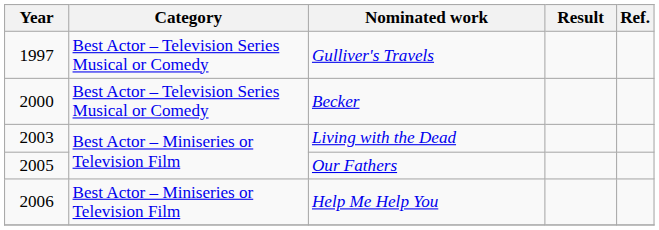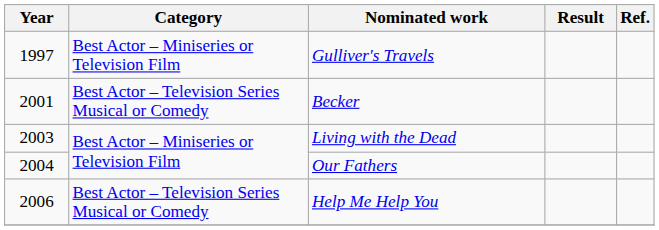 <table class=wikitable>
 <tr>
 <th scope="col" style="width:5em;">Year</th>
 <th scope="col" style="width:26em;">Category</th>
 <th scope="col" style="width:25em;">Nominated work</th>
 <th scope="col" style="width:5em;">Result</th>
 <th>Ref.</th>
 </tr>
 <tr>
 <td style="text-align:center;">1997</td>
-<td><a href='#'>Best Actor – Television Series Musical or Comedy</a></td>
+<td><a href='#'>Best Actor – Miniseries or Television Film</a></td>
 <td><em><a href='#'>Gulliver's Travels</a></em></td>
 <td></td>
 <td></td>
 </tr>
 <tr>
-<td style="text-align:center;">2000</td>
+<td style="text-align:center;">2001</td>
 <td><a href='#'>Best Actor – Television Series Musical or Comedy</a></td>
 <td rowspan="1"><em><a href='#'>Becker</a></em></td>
 <td></td>
 </tr>
 <tr>
 <td style="text-align:center;">2003</td>
 <td rowspan=2><a href='#'>Best Actor – Miniseries or Television Film</a></td>
 <td><em><a href='#'>Living with the Dead</a></em></td>
 <td></td>
 <td></td>
 </tr>
 <tr>
-<td style="text-align:center;">2005</td>
+<td style="text-align:center;">2004</td>
 <td><em><a href='#'>Our Fathers</a></em></td>
 <td></td>
 <td></td>
 </tr>
 <tr>
 <td style="text-align:center;">2006</td>
-<td><a href='#'>Best Actor – Miniseries or Television Film</a></td>
+<td><a href='#'>Best Actor – Television Series Musical or Comedy</a></td>
 <td><em><a href='#'>Help Me Help You</a></em></td>
 <td></td>
 <td></td>
 </tr>
 <tr>
 </tr>
 </table>
